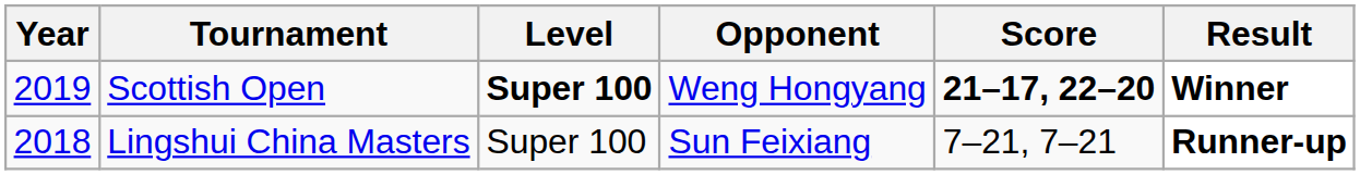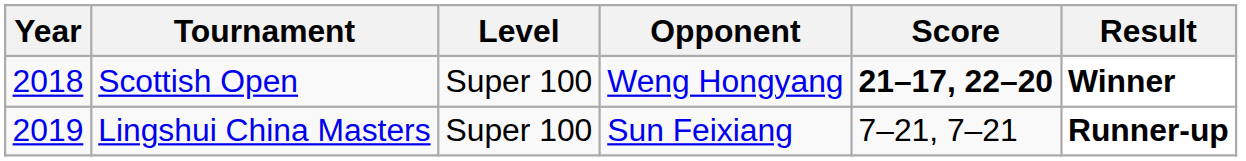 <table class="sortable wikitable" style="font-size: 90%;">
 <tr>
 <th>Year</th>
 <th>Tournament</th>
 <th>Level</th>
 <th>Opponent</th>
 <th>Score</th>
 <th>Result</th>
 </tr>
 <tr>
-<td align="center"><a href='#'>2019</a></td>
+<td align="center"><a href='#'>2018</a></td>
 <td align="left"><a href='#'>Scottish Open</a></td>
-<td align="left"><strong>Super 100</strong></td>
+<td align="left">Super 100</td>
 <td align="left"> <a href='#'>Weng Hongyang</a></td>
 <td align="left"><strong>21–17, 22–20</strong></td>
 <td style="text-align:left; background:white"> <strong>Winner</strong></td>
 </tr>
 <tr>
-<td align="center"><a href='#'>2018</a></td>
+<td align="center"><a href='#'>2019</a></td>
 <td align="left"><a href='#'>Lingshui China Masters</a></td>
 <td align="left">Super 100</td>
 <td align="left"> <a href='#'>Sun Feixiang</a></td>
 <td align="left">7–21, 7–21</td>
 <td style="text-align:left; background:white"> <strong>Runner-up</strong></td>
 </tr>
 </table>
